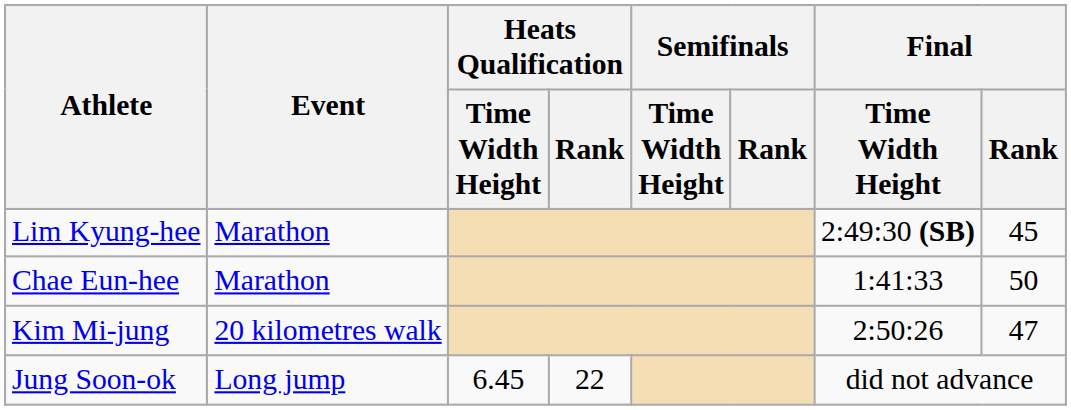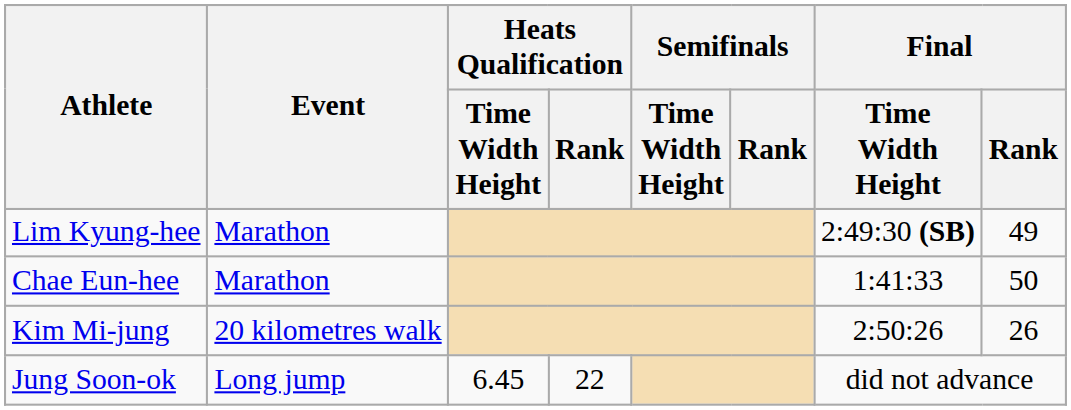 <table class=wikitable style="font-size:90%;">
 <tr>
 <th rowspan="2">Athlete</th>
 <th rowspan="2">Event</th>
 <th colspan="2">Heats <br> Qualification</th>
 <th colspan="2">Semifinals</th>
 <th colspan="2">Final</th>
 </tr>
 <tr>
 <th>Time<br>Width<br>Height</th>
 <th>Rank</th>
 <th>Time<br>Width<br>Height</th>
 <th>Rank</th>
 <th>Time<br>Width<br>Height</th>
 <th>Rank</th>
 </tr>
 <tr>
 <td><a href='#'>Lim Kyung-hee</a></td>
 <td><a href='#'>Marathon</a></td>
 <td colspan=4 bgcolor="wheat"></td>
 <td align=center>2:49:30 <strong>(SB)</strong></td>
-<td align=center>45</td>
+<td align=center>49</td>
 </tr>
 <tr>
 <td><a href='#'>Chae Eun-hee</a></td>
 <td><a href='#'>Marathon</a></td>
 <td colspan=4 bgcolor="wheat"></td>
 <td align=center>1:41:33</td>
 <td align=center>50</td>
 </tr>
 <tr>
 <td><a href='#'>Kim Mi-jung</a></td>
 <td><a href='#'>20 kilometres walk</a></td>
 <td colspan=4 bgcolor="wheat"></td>
 <td align=center>2:50:26</td>
-<td align=center>47</td>
+<td align=center>26</td>
 </tr>
 <tr>
 <td><a href='#'>Jung Soon-ok</a></td>
 <td><a href='#'>Long jump</a></td>
 <td align=center>6.45</td>
 <td align=center>22</td>
 <td colspan=2 bgcolor="wheat"></td>
 <td align=center colspan=2>did not advance</td>
 </tr>
 </table>
